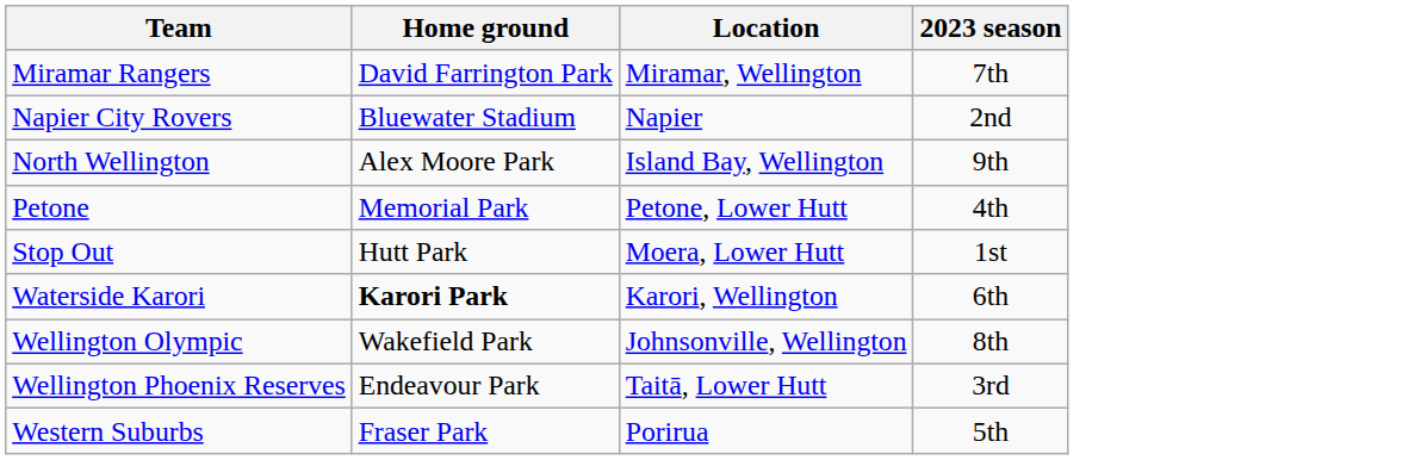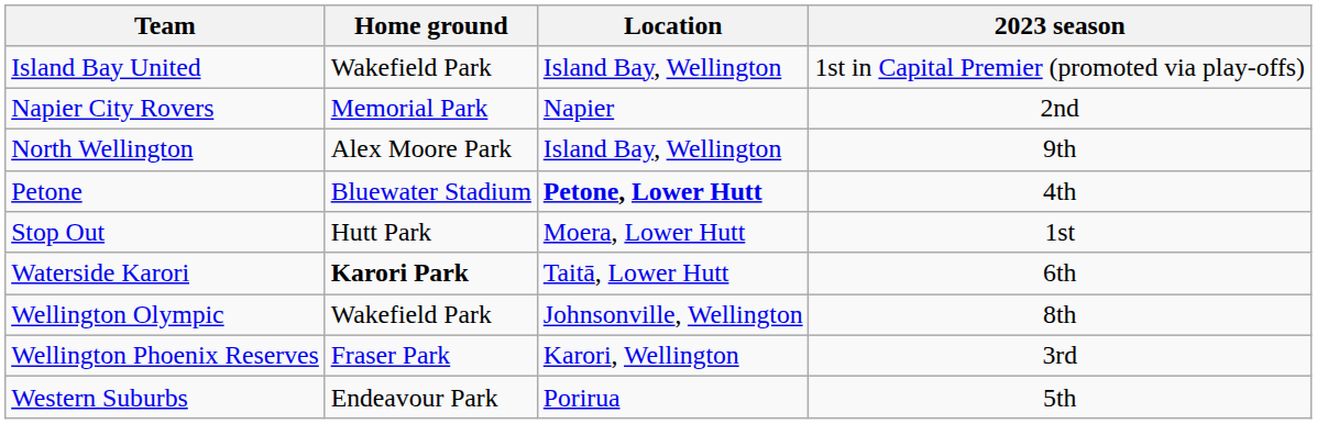 <table class="wikitable sortable">
 <tr>
 <th>Team</th>
 <th>Home ground</th>
 <th>Location</th>
 <th>2023 season</th>
 </tr>
 <tr>
-<td><a href='#'>Miramar Rangers</a></td>
-<td><a href='#'>David Farrington Park</a></td>
-<td><a href='#'>Miramar</a>, <a href='#'>Wellington</a></td>
-<td align="center">7th</td>
+<td><a href='#'>Island Bay United</a></td>
+<td>Wakefield Park</td>
+<td><a href='#'>Island Bay</a>, <a href='#'>Wellington</a></td>
+<td align="center">1st in <a href='#'>Capital Premier</a> (promoted via play-offs)</td>
 </tr>
 <tr>
 <td><a href='#'>Napier City Rovers</a></td>
-<td><a href='#'>Bluewater Stadium</a></td>
+<td><a href='#'>Memorial Park</a></td>
 <td><a href='#'>Napier</a></td>
 <td align="center">2nd</td>
 </tr>
 <tr>
 <td><a href='#'>North Wellington</a></td>
 <td>Alex Moore Park</td>
 <td><a href='#'>Island Bay</a>, <a href='#'>Wellington</a></td>
 <td align="center">9th</td>
 </tr>
 <tr>
 <td><a href='#'>Petone</a></td>
-<td><a href='#'>Memorial Park</a></td>
-<td><a href='#'>Petone</a>, <a href='#'>Lower Hutt</a></td>
+<td><a href='#'>Bluewater Stadium</a></td>
+<td><strong><a href='#'>Petone</a>, <a href='#'>Lower Hutt</a></strong></td>
 <td align="center">4th</td>
 </tr>
 <tr>
 <td><a href='#'>Stop Out</a></td>
 <td>Hutt Park</td>
 <td><a href='#'>Moera</a>, <a href='#'>Lower Hutt</a></td>
 <td align="center">1st</td>
 </tr>
 <tr>
 <td><a href='#'>Waterside Karori</a></td>
 <td><strong>Karori Park</strong></td>
-<td><a href='#'>Karori</a>, <a href='#'>Wellington</a></td>
+<td><a href='#'>Taitā</a>, <a href='#'>Lower Hutt</a></td>
 <td align="center">6th</td>
 </tr>
 <tr>
 <td><a href='#'>Wellington Olympic</a></td>
 <td>Wakefield Park</td>
 <td><a href='#'>Johnsonville</a>, <a href='#'>Wellington</a></td>
 <td align="center">8th</td>
 </tr>
 <tr>
 <td><a href='#'>Wellington Phoenix Reserves</a></td>
-<td>Endeavour Park</td>
-<td><a href='#'>Taitā</a>, <a href='#'>Lower Hutt</a></td>
+<td><a href='#'>Fraser Park</a></td>
+<td><a href='#'>Karori</a>, <a href='#'>Wellington</a></td>
 <td align="center">3rd</td>
 </tr>
 <tr>
 <td><a href='#'>Western Suburbs</a></td>
-<td><a href='#'>Fraser Park</a></td>
+<td>Endeavour Park</td>
 <td><a href='#'>Porirua</a></td>
 <td align="center">5th</td>
 </tr>
 </table>
